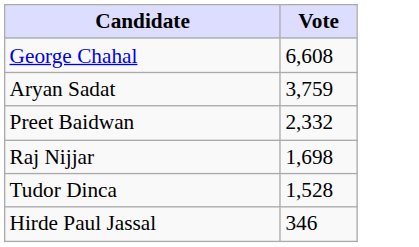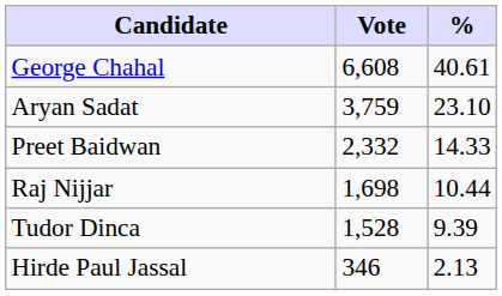 <table class="wikitable">
 <tr>
 <th style="background:#ddf; width:200px;">Candidate</th>
 <th style="background:#ddf; width:50px;">Vote</th>
+<th style="background:#ddf; width:30px;">%</th>
 </tr>
 <tr>
 <td><a href='#'>George Chahal</a></td>
 <td>6,608</td>
+<td>40.61</td>
 </tr>
 <tr>
 <td>Aryan Sadat</td>
 <td>3,759</td>
+<td>23.10</td>
 </tr>
 <tr>
 <td>Preet Baidwan</td>
 <td>2,332</td>
+<td>14.33</td>
 </tr>
 <tr>
 <td>Raj Nijjar</td>
 <td>1,698</td>
+<td>10.44</td>
 </tr>
 <tr>
 <td>Tudor Dinca</td>
 <td>1,528</td>
+<td>9.39</td>
 </tr>
 <tr>
 <td>Hirde Paul Jassal</td>
 <td>346</td>
+<td>2.13</td>
 </tr>
 </table>
